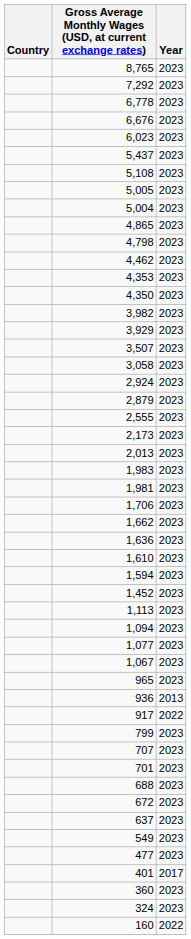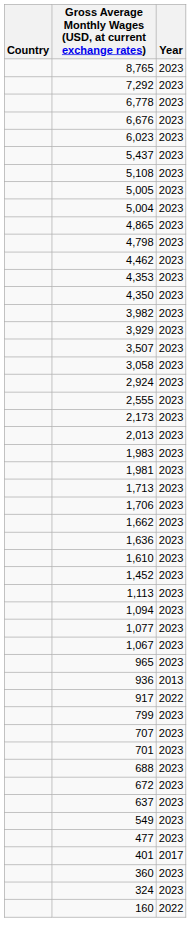 <table class="wikitable sortable static-row-numbers" style="text-align:right;">
 <tr class="static-row-header" style="text-align:center;vertical-align:bottom;">
 <th>Country</th>
 <th style=max-width:9em>Gross Average Monthly Wages (USD, at current <a href='#'>exchange rates</a>)</th>
 <th>Year</th>
 </tr>
 <tr>
 <td></td>
 <td>8,765</td>
 <td>2023</td>
 </tr>
 <tr>
 <td></td>
 <td>7,292</td>
 <td>2023</td>
 </tr>
 <tr>
 <td></td>
 <td>6,778</td>
 <td>2023</td>
 </tr>
 <tr>
 <td></td>
 <td>6,676</td>
 <td>2023</td>
 </tr>
 <tr>
 <td></td>
 <td>6,023</td>
 <td>2023</td>
 </tr>
 <tr>
 <td></td>
 <td>5,437</td>
 <td>2023</td>
 </tr>
 <tr>
 <td></td>
 <td>5,108</td>
 <td>2023</td>
 </tr>
 <tr>
 <td></td>
 <td>5,005</td>
 <td>2023</td>
 </tr>
 <tr>
 <td></td>
 <td>5,004</td>
 <td>2023</td>
 </tr>
 <tr>
 <td></td>
 <td>4,865</td>
 <td>2023</td>
 </tr>
 <tr>
 <td></td>
 <td>4,798</td>
 <td>2023</td>
 </tr>
 <tr>
 <td></td>
 <td>4,462</td>
 <td>2023</td>
 </tr>
 <tr>
 <td></td>
 <td>4,353</td>
 <td>2023</td>
 </tr>
 <tr>
 <td></td>
 <td>4,350</td>
 <td>2023</td>
 </tr>
 <tr>
 <td></td>
 <td>3,982</td>
 <td>2023</td>
 </tr>
 <tr>
 <td></td>
 <td>3,929</td>
 <td>2023</td>
 </tr>
 <tr>
 <td></td>
 <td>3,507</td>
 <td>2023</td>
 </tr>
 <tr>
 <td></td>
 <td>3,058</td>
 <td>2023</td>
 </tr>
 <tr>
 <td></td>
 <td>2,924</td>
 <td>2023</td>
 </tr>
 <tr>
 <td></td>
-<td>2,879</td>
-<td>2023</td>
-</tr>
-<tr>
-<td></td>
 <td>2,555</td>
 <td>2023</td>
 </tr>
 <tr>
 <td></td>
 <td>2,173</td>
 <td>2023</td>
 </tr>
 <tr>
 <td></td>
 <td>2,013</td>
 <td>2023</td>
 </tr>
 <tr>
 <td></td>
 <td>1,983</td>
 <td>2023</td>
 </tr>
 <tr>
 <td></td>
 <td>1,981</td>
 <td>2023</td>
 </tr>
 <tr>
 <td></td>
+<td>1,713</td>
+<td>2023</td>
+</tr>
+<tr>
+<td></td>
 <td>1,706</td>
 <td>2023</td>
 </tr>
 <tr>
 <td></td>
 <td>1,662</td>
 <td>2023</td>
 </tr>
 <tr>
 <td></td>
 <td>1,636</td>
 <td>2023</td>
 </tr>
 <tr>
 <td></td>
 <td>1,610</td>
-<td>2023</td>
-</tr>
-<tr>
-<td></td>
-<td>1,594</td>
 <td>2023</td>
 </tr>
 <tr>
 <td></td>
 <td>1,452</td>
 <td>2023</td>
 </tr>
 <tr>
 <td></td>
 <td>1,113</td>
 <td>2023</td>
 </tr>
 <tr>
 <td></td>
 <td>1,094</td>
 <td>2023</td>
 </tr>
 <tr>
 <td></td>
 <td>1,077</td>
 <td>2023</td>
 </tr>
 <tr>
 <td></td>
 <td>1,067</td>
 <td>2023</td>
 </tr>
 <tr>
 <td></td>
 <td>965</td>
 <td>2023</td>
 </tr>
 <tr>
 <td></td>
 <td>936</td>
 <td>2013</td>
 </tr>
 <tr>
 <td></td>
 <td>917</td>
 <td>2022</td>
 </tr>
 <tr>
 <td></td>
 <td>799</td>
 <td>2023</td>
 </tr>
 <tr>
 <td></td>
 <td>707</td>
 <td>2023</td>
 </tr>
 <tr>
 <td></td>
 <td>701</td>
 <td>2023</td>
 </tr>
 <tr>
 <td></td>
 <td>688</td>
 <td>2023</td>
 </tr>
 <tr>
 <td></td>
 <td>672</td>
 <td>2023</td>
 </tr>
 <tr>
 <td></td>
 <td>637</td>
 <td>2023</td>
 </tr>
 <tr>
 <td></td>
 <td>549</td>
 <td>2023</td>
 </tr>
 <tr>
 <td></td>
 <td>477</td>
 <td>2023</td>
 </tr>
 <tr>
 <td></td>
 <td>401</td>
 <td>2017</td>
 </tr>
 <tr>
 <td></td>
 <td>360</td>
 <td>2023</td>
 </tr>
 <tr>
 <td></td>
 <td>324</td>
 <td>2023</td>
 </tr>
 <tr>
 <td></td>
 <td>160</td>
 <td>2022</td>
 </tr>
 </table>
